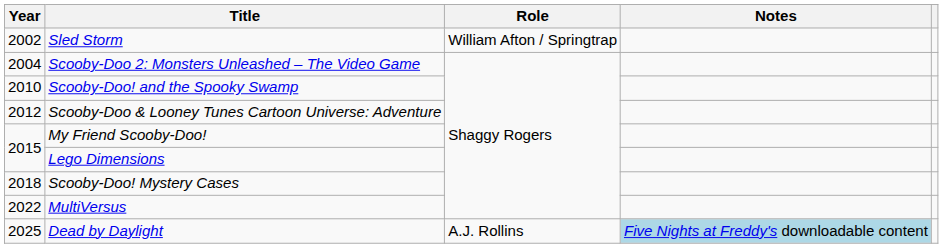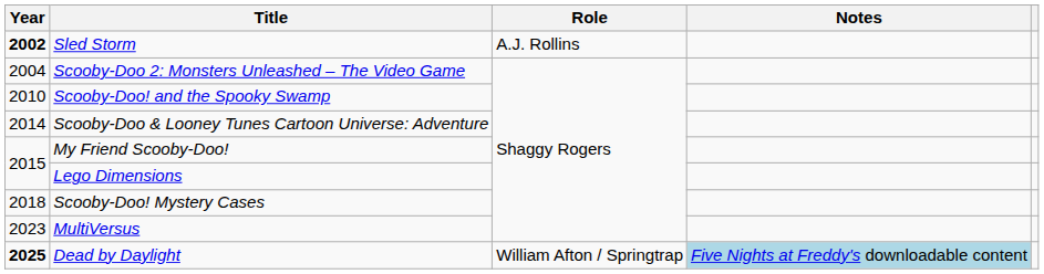 <table class = "wikitable sortable">
 <tr>
 <th>Year</th>
 <th>Title</th>
 <th>Role</th>
 <th>Notes</th>
 <th scope="col" class="unsortable"></th>
 </tr>
 <tr>
-<td>2002</td>
+<td><strong>2002</strong></td>
 <td><em><a href='#'>Sled Storm</a></em></td>
-<td>William Afton / Springtrap</td>
+<td>A.J. Rollins</td>
 <td></td>
 <td style="text-align:center;"></td>
 </tr>
 <tr>
 <td>2004</td>
 <td><em><a href='#'>Scooby-Doo 2: Monsters Unleashed – The Video Game</a></em></td>
 <td rowspan="7">Shaggy Rogers</td>
 <td></td>
 <td style="text-align:center;"></td>
 </tr>
 <tr>
 <td>2010</td>
 <td><em><a href='#'>Scooby-Doo! and the Spooky Swamp</a></em></td>
 <td></td>
 <td style="text-align:center;"></td>
 </tr>
 <tr>
-<td>2012</td>
+<td>2014</td>
 <td><em>Scooby-Doo & Looney Tunes Cartoon Universe: Adventure</em></td>
 <td></td>
 <td style="text-align:center;"></td>
 </tr>
 <tr>
 <td rowspan="2">2015</td>
 <td><em>My Friend Scooby-Doo!</em></td>
 <td></td>
 <td style="text-align:center;"></td>
 </tr>
 <tr>
 <td><em><a href='#'>Lego Dimensions</a></em></td>
 <td></td>
 <td style="text-align:center;"></td>
 </tr>
 <tr>
 <td>2018</td>
 <td><em>Scooby-Doo! Mystery Cases</em></td>
 <td></td>
 <td style="text-align:center;"></td>
 </tr>
 <tr>
-<td>2022</td>
+<td>2023</td>
 <td><em><a href='#'>MultiVersus</a></em></td>
 <td></td>
 <td style="text-align:center;"></td>
 </tr>
 <tr>
-<td>2025</td>
+<td><strong>2025</strong></td>
 <td><em><a href='#'>Dead by Daylight</a></em></td>
-<td>A.J. Rollins</td>
+<td>William Afton / Springtrap</td>
 <td style="background: lightblue;"><em><a href='#'>Five Nights at Freddy's</a></em> downloadable content</td>
 <td style="text-align:center;"></td>
 </tr>
 </table>
